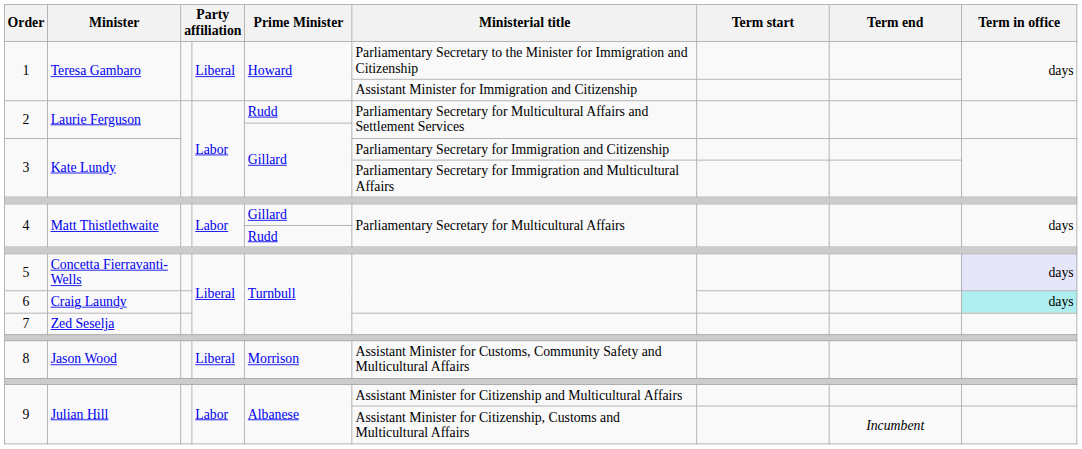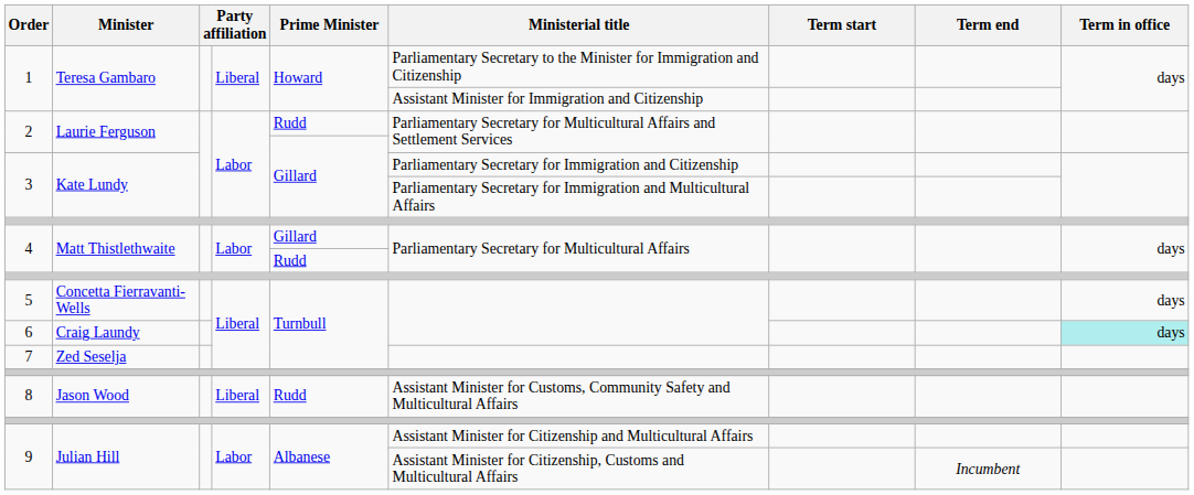 <table class="wikitable">
 <tr>
 <th width=5>Order</th>
 <th width=150>Minister</th>
 <th width=75 colspan="2">Party affiliation</th>
 <th width=120>Prime Minister</th>
 <th width=405>Ministerial title</th>
 <th width=150>Term start</th>
 <th width=150>Term end</th>
 <th width=130>Term in office</th>
 </tr>
 <tr>
 <td rowspan=2 align=center>1</td>
 <td rowspan=2><a href='#'>Teresa Gambaro</a></td>
 <td rowspan="2" ></td>
 <td rowspan=2><a href='#'>Liberal</a></td>
 <td rowspan=2><a href='#'>Howard</a></td>
 <td>Parliamentary Secretary to the Minister for Immigration and Citizenship</td>
 <td align=center></td>
 <td align=center></td>
 <td rowspan=2 align=right> days</td>
 </tr>
 <tr>
 <td>Assistant Minister for Immigration and Citizenship</td>
 <td align=center></td>
 <td align=center></td>
 </tr>
 <tr>
 <td rowspan=2 align=center>2</td>
 <td rowspan=2><a href='#'>Laurie Ferguson</a></td>
 <td rowspan=4 ></td>
 <td rowspan=4><a href='#'>Labor</a></td>
 <td><a href='#'>Rudd</a></td>
 <td rowspan=2>Parliamentary Secretary for Multicultural Affairs and Settlement Services</td>
 <td rowspan=2 align=center></td>
 <td rowspan=2 align=center></td>
 <td rowspan=2 align=right></td>
 </tr>
 <tr>
 <td rowspan=3><a href='#'>Gillard</a></td>
 </tr>
 <tr>
 <td rowspan=2 align=center>3</td>
 <td rowspan=2><a href='#'>Kate Lundy</a></td>
 <td>Parliamentary Secretary for Immigration and Citizenship</td>
 <td align=center></td>
 <td align=center></td>
 <td rowspan=2 align=right></td>
 </tr>
 <tr>
 <td>Parliamentary Secretary for Immigration and Multicultural Affairs</td>
 <td align=center></td>
 <td align=center></td>
 </tr>
 <tr>
 <th colspan=9 style="background: #cccccc;"></th>
 </tr>
 <tr>
 <td rowspan=2 align=center>4</td>
 <td rowspan=2><a href='#'>Matt Thistlethwaite</a></td>
 <td rowspan=2 ></td>
 <td rowspan=2><a href='#'>Labor</a></td>
 <td><a href='#'>Gillard</a></td>
 <td rowspan=2>Parliamentary Secretary for Multicultural Affairs</td>
 <td rowspan=2 align=center></td>
 <td rowspan=2 align=center></td>
 <td rowspan=2 align=right> days</td>
 </tr>
 <tr>
 <td><a href='#'>Rudd</a></td>
 </tr>
 <tr>
 <th colspan=9 style="background: #cccccc;"></th>
 </tr>
 <tr>
 <td align=center>5</td>
 <td><a href='#'>Concetta Fierravanti-Wells</a></td>
 <td></td>
 <td rowspan=3><a href='#'>Liberal</a></td>
 <td rowspan=3><a href='#'>Turnbull</a></td>
 <td rowspan=2></td>
 <td align=center></td>
 <td align=center></td>
-<td align=right style="background: lavender;"> days</td>
+<td align=right> days</td>
 </tr>
 <tr>
 <td style="text-align:center">6</td>
 <td><a href='#'>Craig Laundy</a></td>
 <td> </td>
 <td style="text-align:center"></td>
 <td style="text-align:center"></td>
 <td style="background: paleturquoise; text-align:right"> days</td>
 </tr>
 <tr>
 <td style="text-align:center">7</td>
 <td><a href='#'>Zed Seselja</a></td>
 <td> </td>
 <td></td>
 <td style="text-align:center"></td>
 <td style="text-align:center"></td>
 <td style="text-align:right"></td>
 </tr>
 <tr>
 <th colspan=9 style="background: #cccccc;"></th>
 </tr>
 <tr>
 <td align=center>8</td>
 <td><a href='#'>Jason Wood</a></td>
 <td rowspan="1" ></td>
 <td rowspan=1><a href='#'>Liberal</a></td>
-<td><a href='#'>Morrison</a></td>
+<td><a href='#'>Rudd</a></td>
 <td rowspan=1>Assistant Minister for Customs, Community Safety and Multicultural Affairs</td>
 <td align=center></td>
 <td align=center></td>
 <td align=right><strong></strong></td>
 </tr>
 <tr>
 <th colspan=9 style="background: #cccccc;"></th>
 </tr>
 <tr>
 <td rowspan=2 align=center>9</td>
 <td rowspan=2><a href='#'>Julian Hill</a></td>
 <td rowspan=2 ></td>
 <td rowspan=2><a href='#'>Labor</a></td>
 <td rowspan=2><a href='#'>Albanese</a></td>
 <td>Assistant Minister for Citizenship and Multicultural Affairs</td>
 <td align=center></td>
 <td align=center></td>
 <td align=right></td>
 </tr>
 <tr>
 <td>Assistant Minister for Citizenship, Customs and Multicultural Affairs</td>
 <td align=center></td>
 <td align=center><em>Incumbent</em></td>
 <td align=right></td>
 </tr>
 </table>
